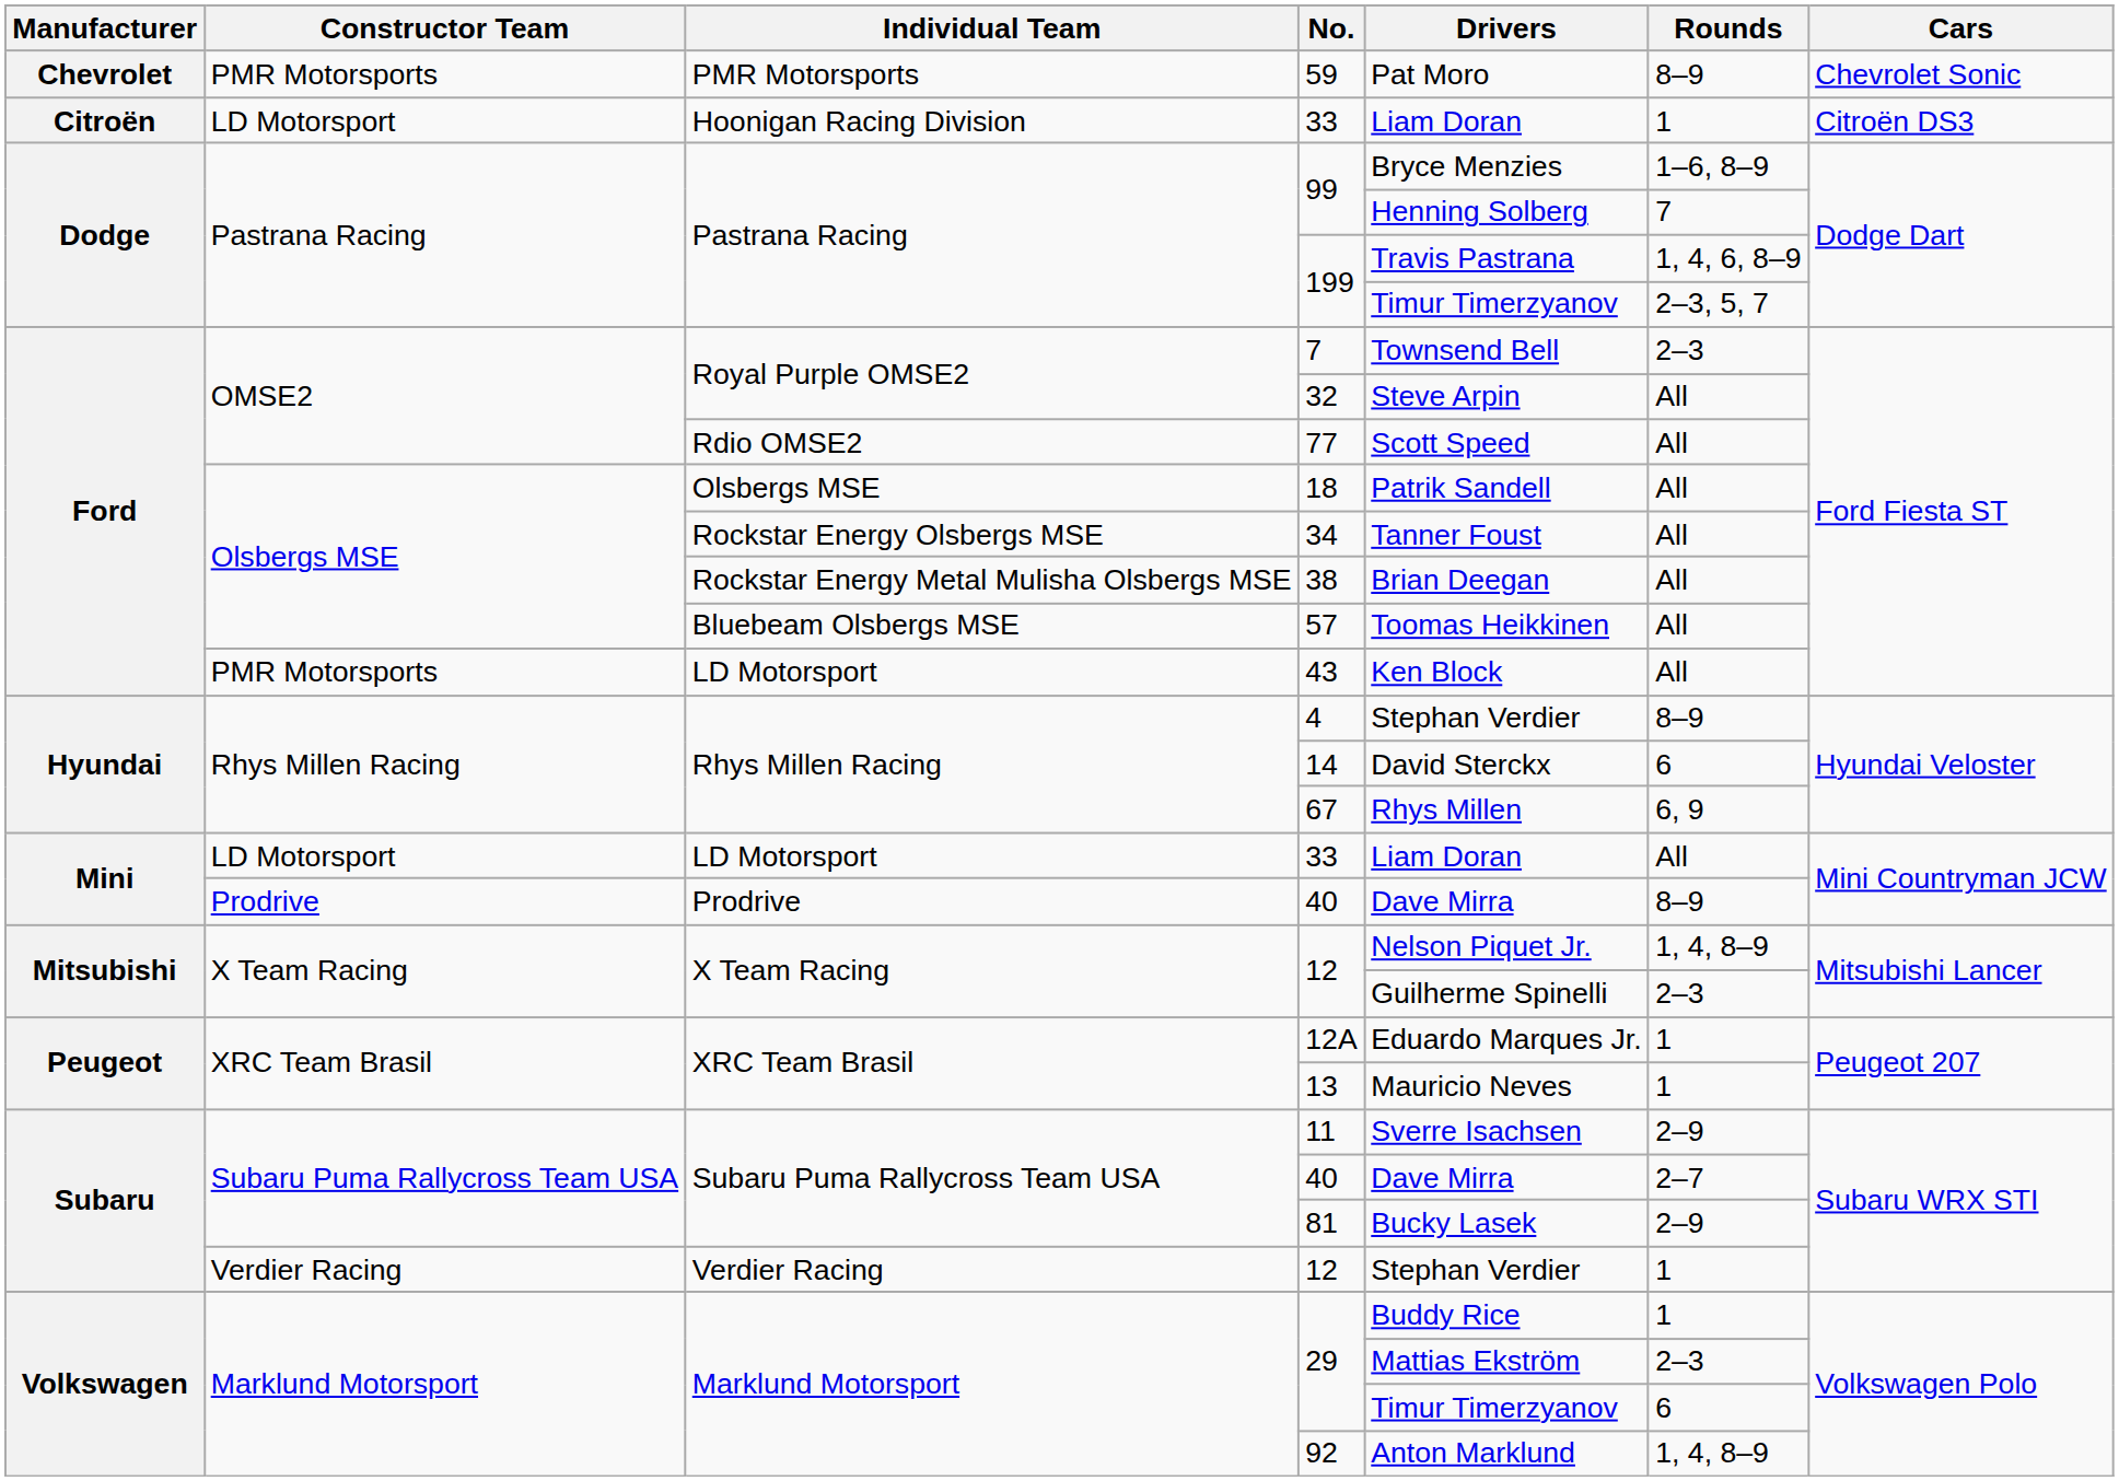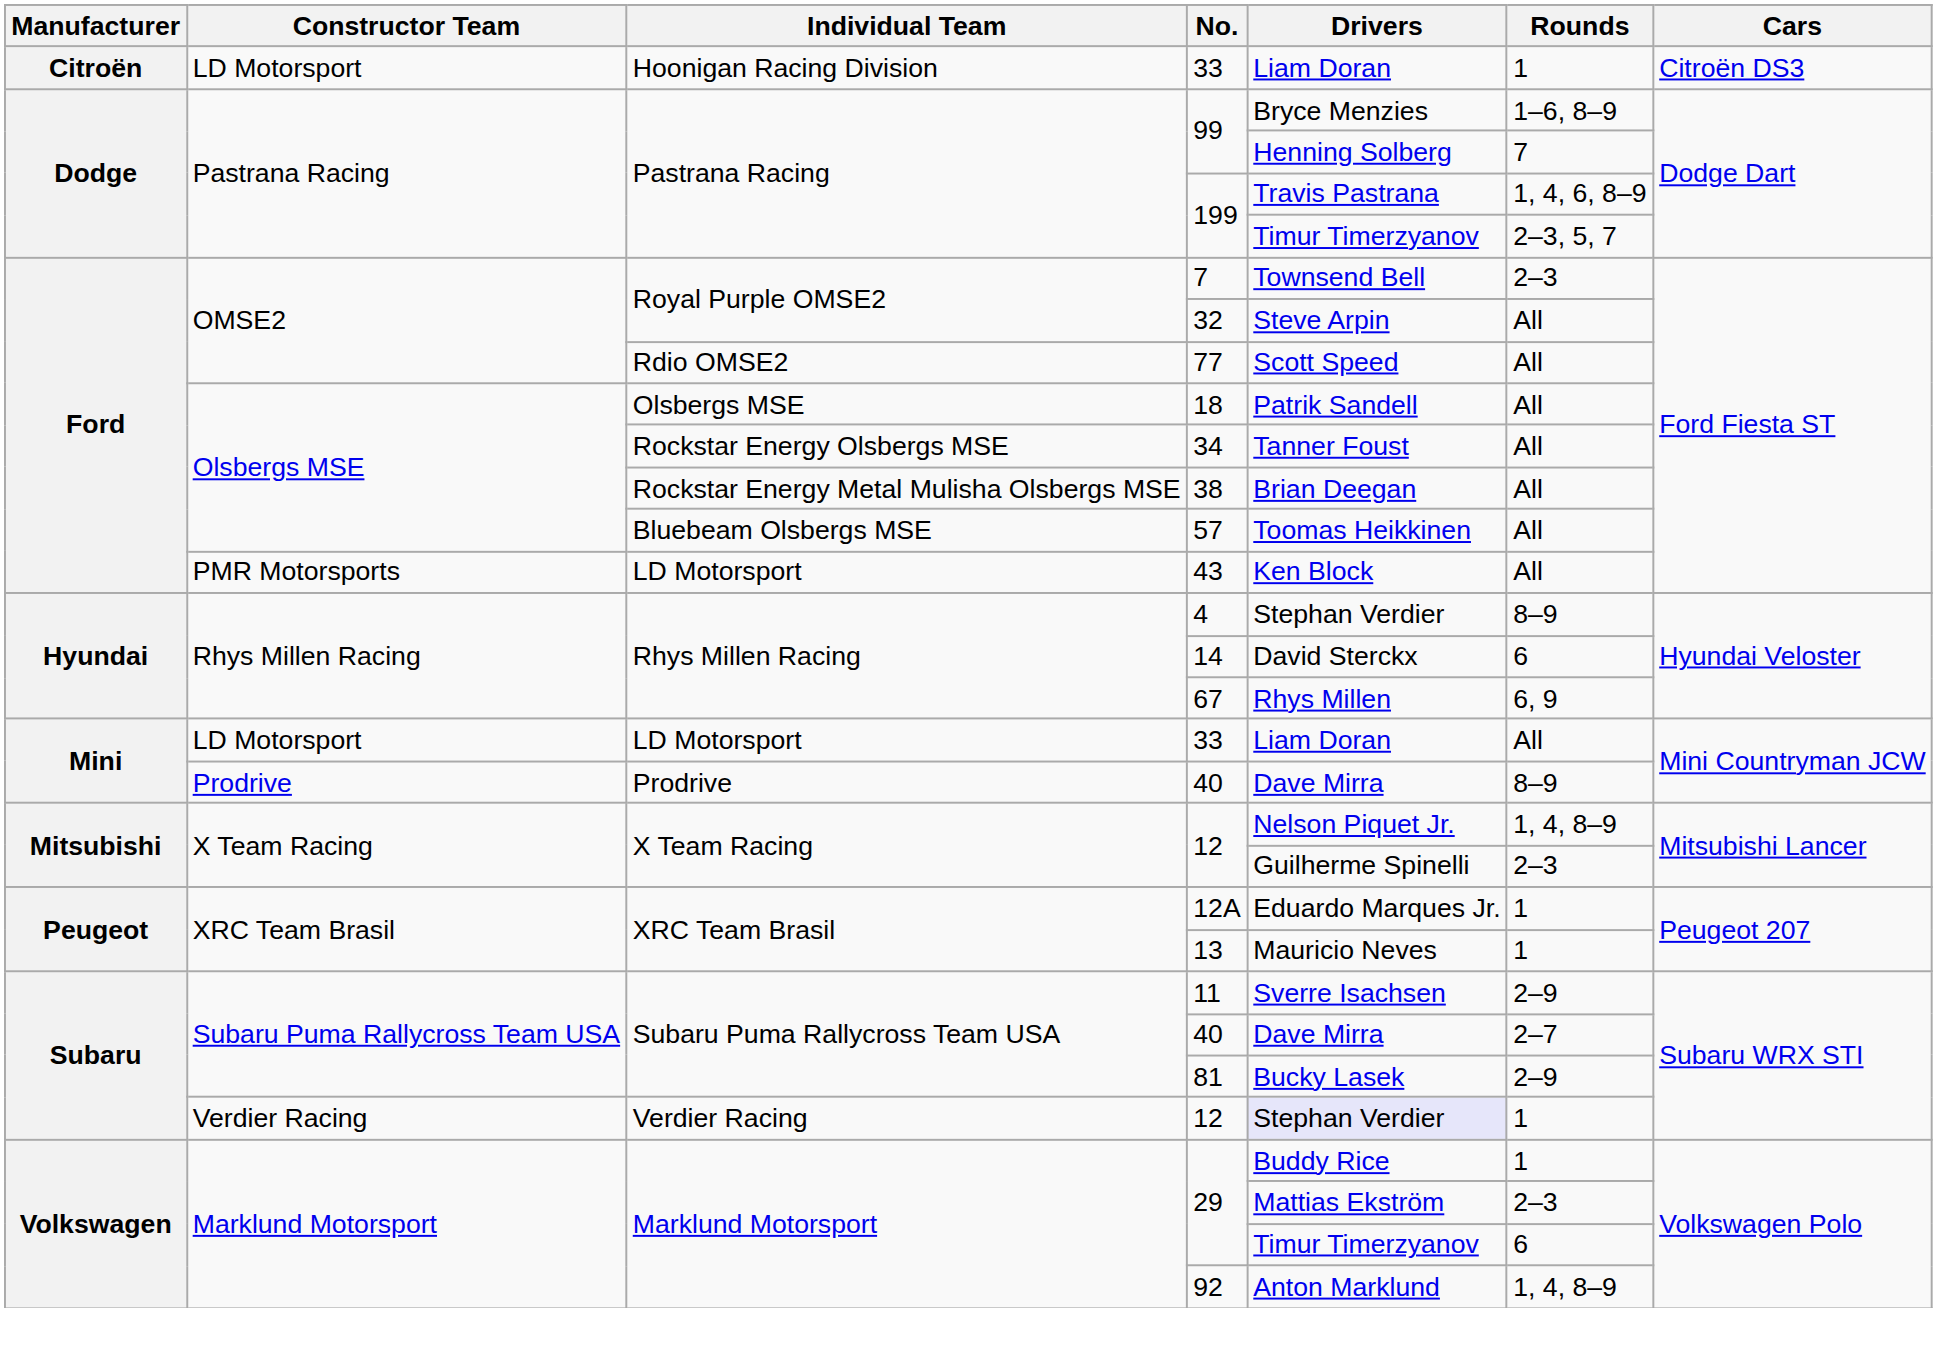 <table class="wikitable" style="font-size: 85%">
 <tr>
 <th>Manufacturer</th>
 <th>Constructor Team</th>
 <th>Individual Team</th>
 <th>No.</th>
 <th>Drivers</th>
 <th>Rounds</th>
 <th>Cars</th>
-</tr>
-<tr>
-<th>Chevrolet</th>
-<td> PMR Motorsports</td>
-<td>PMR Motorsports</td>
-<td>59</td>
-<td> Pat Moro</td>
-<td>8–9</td>
-<td><a href='#'>Chevrolet Sonic</a></td>
 </tr>
 <tr>
 <th>Citroën</th>
 <td> LD Motorsport</td>
 <td>Hoonigan Racing Division</td>
 <td>33</td>
 <td> <a href='#'>Liam Doran</a></td>
 <td>1</td>
 <td><a href='#'>Citroën DS3</a></td>
 </tr>
 <tr>
 <th rowspan="4">Dodge</th>
 <td rowspan="4"> Pastrana Racing</td>
 <td rowspan=4>Pastrana Racing</td>
 <td rowspan=2>99</td>
 <td> Bryce Menzies</td>
 <td>1–6, 8–9</td>
 <td rowspan="4"><a href='#'>Dodge Dart</a></td>
 </tr>
 <tr>
 <td> <a href='#'>Henning Solberg</a></td>
 <td>7</td>
 </tr>
 <tr>
 <td rowspan=2>199</td>
 <td> <a href='#'>Travis Pastrana</a></td>
 <td>1, 4, 6, 8–9</td>
 </tr>
 <tr>
 <td> <a href='#'>Timur Timerzyanov</a></td>
 <td>2–3, 5, 7</td>
 </tr>
 <tr>
 <th rowspan="8">Ford</th>
 <td rowspan="3"> OMSE2</td>
 <td rowspan=2>Royal Purple OMSE2</td>
 <td>7</td>
 <td> <a href='#'>Townsend Bell</a></td>
 <td>2–3</td>
 <td rowspan="8"><a href='#'>Ford Fiesta ST</a></td>
 </tr>
 <tr>
 <td>32</td>
 <td> <a href='#'>Steve Arpin</a></td>
 <td>All</td>
 </tr>
 <tr>
 <td>Rdio OMSE2</td>
 <td>77</td>
 <td> <a href='#'>Scott Speed</a></td>
 <td>All</td>
 </tr>
 <tr>
 <td rowspan="4"> <a href='#'>Olsbergs MSE</a></td>
 <td>Olsbergs MSE</td>
 <td>18</td>
 <td> <a href='#'>Patrik Sandell</a></td>
 <td>All</td>
 </tr>
 <tr>
 <td>Rockstar Energy Olsbergs MSE</td>
 <td>34</td>
 <td> <a href='#'>Tanner Foust</a></td>
 <td>All</td>
 </tr>
 <tr>
 <td>Rockstar Energy Metal Mulisha Olsbergs MSE</td>
 <td>38</td>
 <td> <a href='#'>Brian Deegan</a></td>
 <td>All</td>
 </tr>
 <tr>
 <td>Bluebeam Olsbergs MSE</td>
 <td>57</td>
 <td> <a href='#'>Toomas Heikkinen</a></td>
 <td>All</td>
 </tr>
 <tr>
 <td> PMR Motorsports</td>
 <td>LD Motorsport</td>
 <td>43</td>
 <td> <a href='#'>Ken Block</a></td>
 <td>All</td>
 </tr>
 <tr>
 <th rowspan="3">Hyundai</th>
 <td rowspan="3"> Rhys Millen Racing</td>
 <td rowspan=3>Rhys Millen Racing</td>
 <td>4</td>
 <td> Stephan Verdier</td>
 <td>8–9</td>
 <td rowspan="3"><a href='#'>Hyundai Veloster</a></td>
 </tr>
 <tr>
 <td>14</td>
 <td> David Sterckx</td>
 <td>6</td>
 </tr>
 <tr>
 <td>67</td>
 <td> <a href='#'>Rhys Millen</a></td>
 <td>6, 9</td>
 </tr>
 <tr>
 <th rowspan="2">Mini</th>
 <td> LD Motorsport</td>
 <td>LD Motorsport</td>
 <td>33</td>
 <td> <a href='#'>Liam Doran</a></td>
 <td>All</td>
 <td rowspan="2"><a href='#'>Mini Countryman JCW</a></td>
 </tr>
 <tr>
 <td> <a href='#'>Prodrive</a></td>
 <td>Prodrive</td>
 <td>40</td>
 <td> <a href='#'>Dave Mirra</a></td>
 <td>8–9</td>
 </tr>
 <tr>
 <th rowspan="2">Mitsubishi</th>
 <td rowspan="2"> X Team Racing</td>
 <td rowspan="2">X Team Racing</td>
 <td rowspan="2">12</td>
 <td> <a href='#'>Nelson Piquet Jr.</a></td>
 <td>1, 4, 8–9</td>
 <td rowspan="2"><a href='#'>Mitsubishi Lancer</a></td>
 </tr>
 <tr>
 <td> Guilherme Spinelli</td>
 <td>2–3</td>
 </tr>
 <tr>
 <th rowspan="2">Peugeot</th>
 <td rowspan="2"> XRC Team Brasil</td>
 <td rowspan=2>XRC Team Brasil</td>
 <td>12A</td>
 <td> Eduardo Marques Jr.</td>
 <td>1</td>
 <td rowspan="2"><a href='#'>Peugeot 207</a></td>
 </tr>
 <tr>
 <td>13</td>
 <td> Mauricio Neves</td>
 <td>1</td>
 </tr>
 <tr>
 <th rowspan="4">Subaru</th>
 <td rowspan="3"> <a href='#'>Subaru Puma Rallycross Team USA</a></td>
 <td rowspan=3>Subaru Puma Rallycross Team USA</td>
 <td>11</td>
 <td> <a href='#'>Sverre Isachsen</a></td>
 <td>2–9</td>
 <td rowspan="4"><a href='#'>Subaru WRX STI</a></td>
 </tr>
 <tr>
 <td>40</td>
 <td> <a href='#'>Dave Mirra</a></td>
 <td>2–7</td>
 </tr>
 <tr>
 <td>81</td>
 <td> <a href='#'>Bucky Lasek</a></td>
 <td>2–9</td>
 </tr>
 <tr>
 <td> Verdier Racing</td>
 <td>Verdier Racing</td>
 <td>12</td>
-<td> Stephan Verdier</td>
+<td style="background: lavender;"> Stephan Verdier</td>
 <td>1</td>
 </tr>
 <tr>
 <th rowspan="4">Volkswagen</th>
 <td rowspan="4"> <a href='#'>Marklund Motorsport</a></td>
 <td rowspan=4><a href='#'>Marklund Motorsport</a></td>
 <td rowspan=3>29</td>
 <td> <a href='#'>Buddy Rice</a></td>
 <td>1</td>
 <td rowspan="4"><a href='#'>Volkswagen Polo</a></td>
 </tr>
 <tr>
 <td> <a href='#'>Mattias Ekström</a></td>
 <td>2–3</td>
 </tr>
 <tr>
 <td> <a href='#'>Timur Timerzyanov</a></td>
 <td>6</td>
 </tr>
 <tr>
 <td>92</td>
 <td> <a href='#'>Anton Marklund</a></td>
 <td>1, 4, 8–9</td>
 </tr>
 </table>
